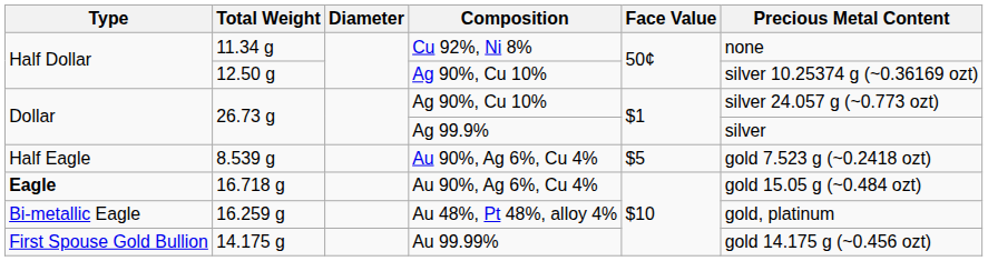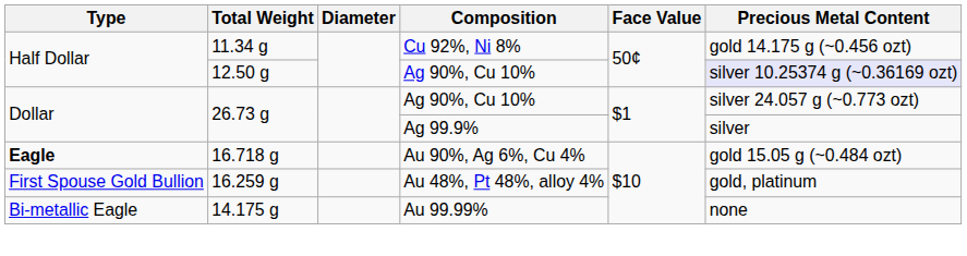 <table class=wikitable>
 <tr>
 <th>Type</th>
 <th>Total Weight</th>
 <th>Diameter</th>
 <th>Composition</th>
 <th>Face Value</th>
 <th>Precious Metal Content</th>
 </tr>
 <tr>
 <td rowspan="2">Half Dollar</td>
 <td>11.34 g</td>
 <td rowspan="2"></td>
 <td><a href='#'>Cu</a> 92%, <a href='#'>Ni</a> 8%</td>
 <td rowspan="2">50¢</td>
-<td>none</td>
+<td>gold 14.175 g (~0.456 ozt)</td>
 </tr>
 <tr>
 <td>12.50 g</td>
 <td><a href='#'>Ag</a> 90%, Cu 10%</td>
-<td>silver 10.25374 g (~0.36169 ozt)</td>
+<td style="background: lavender;">silver 10.25374 g (~0.36169 ozt)</td>
 </tr>
 <tr>
 <td rowspan="2">Dollar</td>
 <td rowspan="2">26.73 g</td>
 <td rowspan="2"></td>
 <td>Ag 90%, Cu 10%</td>
 <td rowspan="2">$1</td>
 <td>silver 24.057 g (~0.773 ozt)</td>
 </tr>
 <tr>
 <td>Ag 99.9%</td>
 <td>silver</td>
 </tr>
 <tr>
-<td>Half Eagle</td>
-<td>8.539 g</td>
-<td></td>
-<td><a href='#'>Au</a> 90%, Ag 6%, Cu 4%</td>
-<td>$5</td>
-<td>gold 7.523 g (~0.2418 ozt)</td>
-</tr>
-<tr>
 <td><strong>Eagle</strong></td>
 <td>16.718 g</td>
 <td></td>
 <td>Au 90%, Ag 6%, Cu 4%</td>
 <td rowspan="3">$10</td>
 <td>gold 15.05 g (~0.484 ozt)</td>
 </tr>
 <tr>
-<td><a href='#'>Bi-metallic</a> Eagle</td>
+<td><a href='#'>First Spouse Gold Bullion</a></td>
 <td>16.259 g</td>
 <td></td>
 <td>Au 48%, <a href='#'>Pt</a> 48%, alloy 4%</td>
 <td>gold, platinum</td>
 </tr>
 <tr>
-<td><a href='#'>First Spouse Gold Bullion</a></td>
+<td><a href='#'>Bi-metallic</a> Eagle</td>
 <td>14.175 g</td>
 <td></td>
 <td>Au 99.99%</td>
-<td>gold 14.175 g (~0.456 ozt)</td>
+<td>none</td>
 </tr>
 </table>
